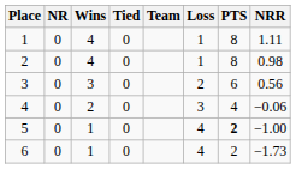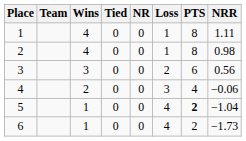 <table class="wikitable">
 <tr>
 <th>Place</th>
-<th>NR</th>
+<th>Team</th>
 <th>Wins</th>
 <th>Tied</th>
-<th>Team</th>
+<th>NR</th>
 <th>Loss</th>
 <th>PTS</th>
 <th>NRR</th>
 </tr>
 <tr align="center">
 <td>1</td>
-<td>0</td>
+<td align="left"></td>
 <td>4</td>
 <td>0</td>
-<td align="left"></td>
+<td>0</td>
 <td>1</td>
 <td>8</td>
 <td>1.11</td>
 </tr>
 <tr align="center">
 <td>2</td>
-<td>0</td>
+<td align="left"></td>
 <td>4</td>
 <td>0</td>
-<td align="left"></td>
+<td>0</td>
 <td>1</td>
 <td>8</td>
 <td>0.98</td>
 </tr>
 <tr align="center">
 <td>3</td>
-<td>0</td>
+<td align="left"></td>
 <td>3</td>
 <td>0</td>
-<td align="left"></td>
+<td>0</td>
 <td>2</td>
 <td>6</td>
 <td>0.56</td>
 </tr>
 <tr align="center">
 <td>4</td>
-<td>0</td>
+<td align="left"></td>
 <td>2</td>
 <td>0</td>
-<td align="left"></td>
+<td>0</td>
 <td>3</td>
 <td>4</td>
 <td>−0.06</td>
 </tr>
 <tr align="center">
 <td>5</td>
-<td>0</td>
+<td align="left"></td>
 <td>1</td>
 <td>0</td>
-<td align="left"></td>
+<td>0</td>
 <td>4</td>
 <td><strong>2</strong></td>
-<td>−1.00</td>
+<td>−1.04</td>
 </tr>
 <tr align="center">
 <td>6</td>
-<td>0</td>
+<td align="left"></td>
 <td>1</td>
 <td>0</td>
-<td align="left"></td>
+<td>0</td>
 <td>4</td>
 <td>2</td>
 <td>−1.73</td>
 </tr>
 </table>
